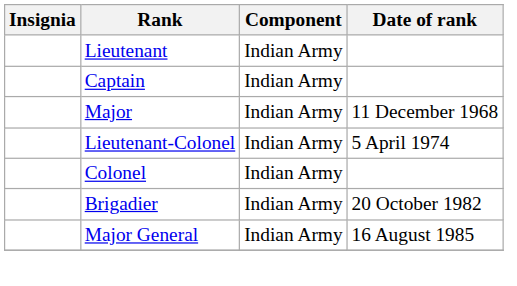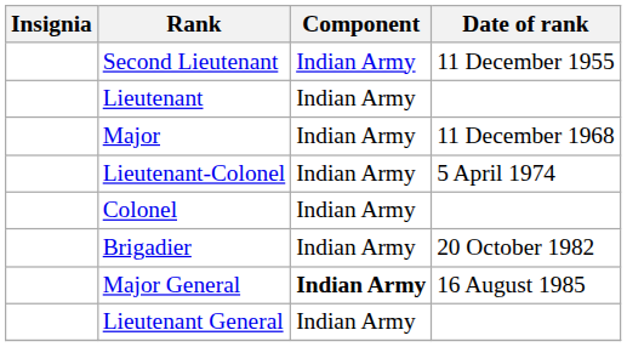 <table class="wikitable" style="background:white">
 <tr>
 <th>Insignia</th>
 <th>Rank</th>
 <th>Component</th>
 <th>Date of rank</th>
 </tr>
 <tr>
 <td align="center"></td>
-<td><a href='#'>Lieutenant</a></td>
-<td>Indian Army</td>
-<td></td>
+<td><a href='#'>Second Lieutenant</a></td>
+<td><a href='#'>Indian Army</a></td>
+<td>11 December 1955</td>
 </tr>
 <tr>
 <td align="center"></td>
-<td><a href='#'>Captain</a></td>
+<td><a href='#'>Lieutenant</a></td>
 <td>Indian Army</td>
 <td></td>
 </tr>
 <tr>
 <td align="center"></td>
 <td><a href='#'>Major</a></td>
 <td>Indian Army</td>
 <td>11 December 1968</td>
 </tr>
 <tr>
 <td align="center"></td>
 <td><a href='#'>Lieutenant-Colonel</a></td>
 <td>Indian Army</td>
 <td>5 April 1974</td>
 </tr>
 <tr>
 <td align="center"></td>
 <td><a href='#'>Colonel</a></td>
 <td>Indian Army</td>
 <td></td>
 </tr>
 <tr>
 <td align="center"></td>
 <td><a href='#'>Brigadier</a></td>
 <td>Indian Army</td>
 <td>20 October 1982</td>
 </tr>
 <tr>
 <td align="center"></td>
 <td><a href='#'>Major General</a></td>
+<td><strong>Indian Army</strong></td>
+<td>16 August 1985</td>
+</tr>
+<tr>
+<td align="center"></td>
+<td><a href='#'>Lieutenant General</a></td>
 <td>Indian Army</td>
-<td>16 August 1985</td>
+<td></td>
 </tr>
 <tr>
 </tr>
 </table>
